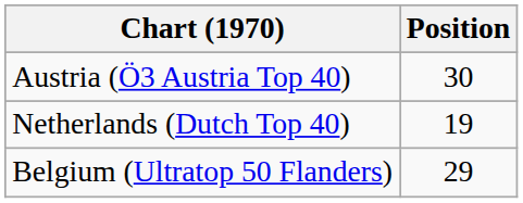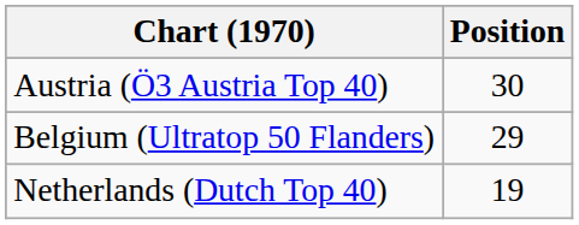 <table class="wikitable sortable">
 <tr>
 <th>Chart (1970)</th>
 <th>Position</th>
 </tr>
 <tr>
 <td>Austria (<a href='#'>Ö3 Austria Top 40</a>)</td>
 <td align="center">30</td>
 </tr>
 <tr>
+<td>Belgium (<a href='#'>Ultratop 50 Flanders</a>)</td>
+<td align="center">29</td>
+</tr>
+<tr>
 <td>Netherlands (<a href='#'>Dutch Top 40</a>)</td>
 <td align="center">19</td>
 </tr>
-<tr>
-<td>Belgium (<a href='#'>Ultratop 50 Flanders</a>)</td>
-<td align="center">29</td>
-</tr>
 </table>
